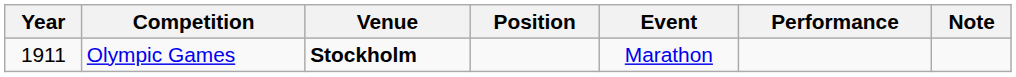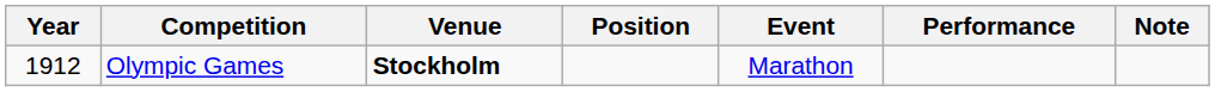 <table class="wikitable" width=55% style="font-size:90%; text-align:center;">
 <tr>
 <th>Year</th>
 <th>Competition</th>
 <th>Venue</th>
 <th>Position</th>
 <th>Event</th>
 <th>Performance</th>
 <th>Note</th>
 </tr>
 <tr>
-<td rowspan=1>1911</td>
+<td rowspan=1>1912</td>
 <td rowspan=1 align=left><a href='#'>Olympic Games</a></td>
 <td rowspan=1 align=left><strong> Stockholm</strong></td>
 <td></td>
 <td><a href='#'>Marathon</a></td>
 <td></td>
 <td></td>
 </tr>
 </table>
